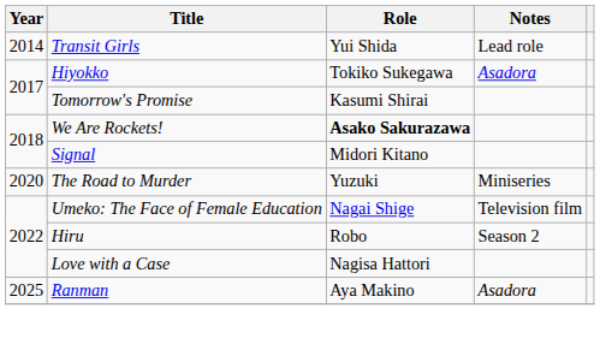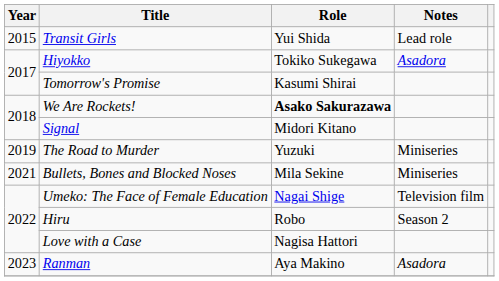 <table class="wikitable plainrowheaders sortable">
 <tr>
 <th>Year</th>
 <th>Title</th>
 <th>Role</th>
 <th class="unsortable">Notes</th>
 <th class="unsortable"></th>
 </tr>
 <tr>
-<td>2014</td>
+<td>2015</td>
 <td><em><a href='#'>Transit Girls</a></em></td>
 <td>Yui Shida</td>
 <td>Lead role</td>
 <td></td>
 </tr>
 <tr>
 <td rowspan=2>2017</td>
 <td><em><a href='#'>Hiyokko</a></em></td>
 <td>Tokiko Sukegawa</td>
 <td><em><a href='#'>Asadora</a></em></td>
 <td></td>
 </tr>
 <tr>
 <td><em>Tomorrow's Promise</em></td>
 <td>Kasumi Shirai</td>
 <td></td>
 <td></td>
 </tr>
 <tr>
 <td rowspan=2>2018</td>
 <td><em>We Are Rockets!</em></td>
 <td><strong>Asako Sakurazawa</strong></td>
 <td></td>
 <td></td>
 </tr>
 <tr>
 <td><em><a href='#'>Signal</a></em></td>
 <td>Midori Kitano</td>
 <td></td>
 <td></td>
 </tr>
 <tr>
-<td>2020</td>
+<td>2019</td>
 <td><em>The Road to Murder</em></td>
 <td>Yuzuki</td>
+<td>Miniseries</td>
+<td></td>
+</tr>
+<tr>
+<td>2021</td>
+<td><em>Bullets, Bones and Blocked Noses</em></td>
+<td>Mila Sekine</td>
 <td>Miniseries</td>
 <td></td>
 </tr>
 <tr>
 <td rowspan=3>2022</td>
 <td><em>Umeko: The Face of Female Education</em></td>
 <td><a href='#'>Nagai Shige</a></td>
 <td>Television film</td>
 <td></td>
 </tr>
 <tr>
 <td><em>Hiru</em></td>
 <td>Robo</td>
 <td>Season 2</td>
 <td></td>
 </tr>
 <tr>
 <td><em>Love with a Case</em></td>
 <td>Nagisa Hattori</td>
 <td></td>
 <td></td>
 </tr>
 <tr>
-<td>2025</td>
+<td>2023</td>
 <td><em><a href='#'>Ranman</a></em></td>
 <td>Aya Makino</td>
 <td><em>Asadora</em></td>
 <td></td>
 </tr>
 <tr>
 </tr>
 </table>
